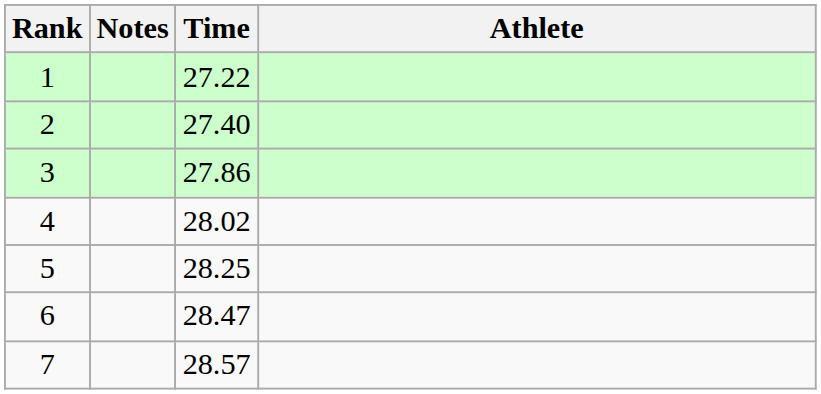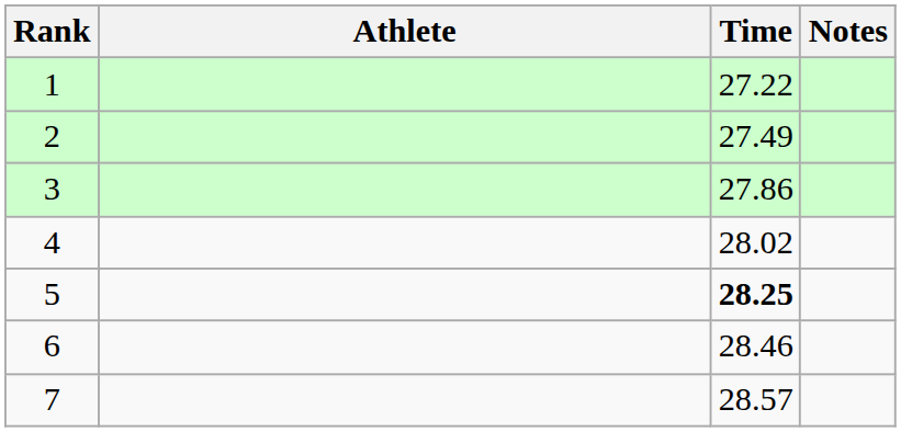 <table class="wikitable" style="text-align:center">
 <tr>
 <th>Rank</th>
+<th Style="width:18em">Athlete</th>
+<th>Time</th>
 <th>Notes</th>
-<th>Time</th>
-<th Style="width:18em">Athlete</th>
 </tr>
 <tr style="background:#cfc">
 <td>1</td>
+<td style="text-align:left"></td>
+<td>27.22</td>
 <td></td>
-<td>27.22</td>
-<td style="text-align:left"></td>
 </tr>
 <tr style="background:#cfc">
 <td>2</td>
+<td style="text-align:left"></td>
+<td>27.49</td>
 <td></td>
-<td>27.40</td>
-<td style="text-align:left"></td>
 </tr>
 <tr style="background:#cfc">
 <td>3</td>
+<td style="text-align:left"></td>
+<td>27.86</td>
 <td></td>
-<td>27.86</td>
-<td style="text-align:left"></td>
 </tr>
 <tr>
 <td>4</td>
+<td style="text-align:left"></td>
+<td>28.02</td>
 <td></td>
-<td>28.02</td>
-<td style="text-align:left"></td>
 </tr>
 <tr>
 <td>5</td>
+<td style="text-align:left"></td>
+<td><strong>28.25</strong></td>
 <td></td>
-<td>28.25</td>
-<td style="text-align:left"></td>
 </tr>
 <tr>
 <td>6</td>
+<td style="text-align:left"></td>
+<td>28.46</td>
 <td></td>
-<td>28.47</td>
-<td style="text-align:left"></td>
 </tr>
 <tr>
 <td>7</td>
+<td style="text-align:left"></td>
+<td>28.57</td>
 <td></td>
-<td>28.57</td>
-<td style="text-align:left"></td>
 </tr>
 </table>
